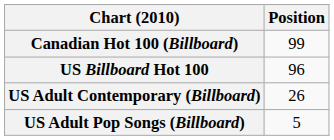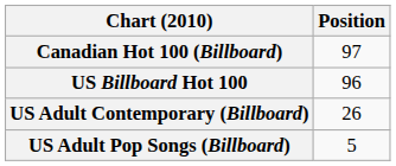 <table class="wikitable sortable plainrowheaders" style="text-align:center">
 <tr>
 <th scope="col">Chart (2010)</th>
 <th scope="col">Position</th>
 </tr>
 <tr>
 <th scope="row">Canadian Hot 100 (<em>Billboard</em>)</th>
-<td>99</td>
+<td>97</td>
 </tr>
 <tr>
 <th scope="row">US <em>Billboard</em> Hot 100</th>
 <td>96</td>
 </tr>
 <tr>
 <th scope="row">US Adult Contemporary (<em>Billboard</em>)</th>
 <td>26</td>
 </tr>
 <tr>
 <th scope="row">US Adult Pop Songs (<em>Billboard</em>)</th>
 <td>5</td>
 </tr>
 </table>
